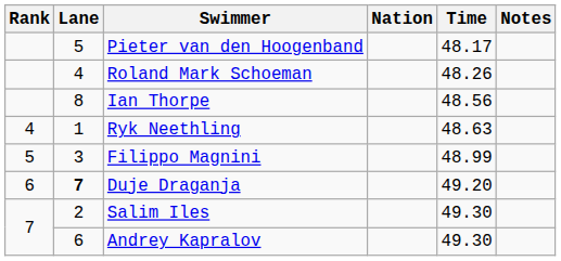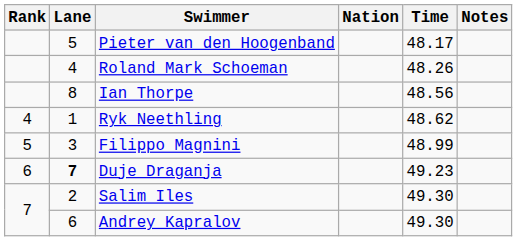 <table class="wikitable sortable" style="text-align:center">
 <tr>
 <th>Rank</th>
 <th>Lane</th>
 <th>Swimmer</th>
 <th>Nation</th>
 <th>Time</th>
 <th>Notes</th>
 </tr>
 <tr>
 <td></td>
 <td>5</td>
 <td align=left><a href='#'>Pieter van den Hoogenband</a></td>
 <td align=left></td>
 <td>48.17</td>
 <td></td>
 </tr>
 <tr>
 <td></td>
 <td>4</td>
 <td align=left><a href='#'>Roland Mark Schoeman</a></td>
 <td align=left></td>
 <td>48.26</td>
 <td></td>
 </tr>
 <tr>
 <td></td>
 <td>8</td>
 <td align=left><a href='#'>Ian Thorpe</a></td>
 <td align=left></td>
 <td>48.56</td>
 <td></td>
 </tr>
 <tr>
 <td>4</td>
 <td>1</td>
 <td align=left><a href='#'>Ryk Neethling</a></td>
 <td align=left></td>
-<td>48.63</td>
+<td>48.62</td>
 <td></td>
 </tr>
 <tr>
 <td>5</td>
 <td>3</td>
 <td align=left><a href='#'>Filippo Magnini</a></td>
 <td align=left></td>
 <td>48.99</td>
 <td></td>
 </tr>
 <tr>
 <td>6</td>
 <td><strong>7</strong></td>
 <td align=left><a href='#'>Duje Draganja</a></td>
 <td align=left></td>
-<td>49.20</td>
+<td>49.23</td>
 <td></td>
 </tr>
 <tr>
 <td rowspan=2>7</td>
 <td>2</td>
 <td align=left><a href='#'>Salim Iles</a></td>
 <td align=left></td>
 <td>49.30</td>
 <td></td>
 </tr>
 <tr>
 <td>6</td>
 <td align=left><a href='#'>Andrey Kapralov</a></td>
 <td align=left></td>
 <td>49.30</td>
 <td></td>
 </tr>
 </table>
